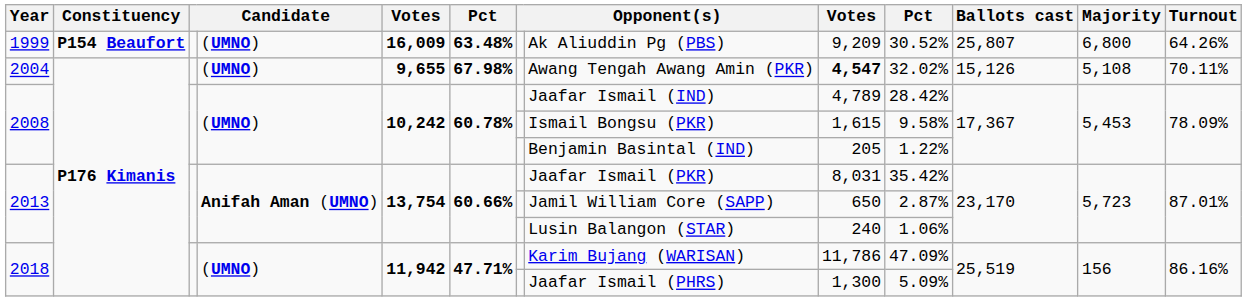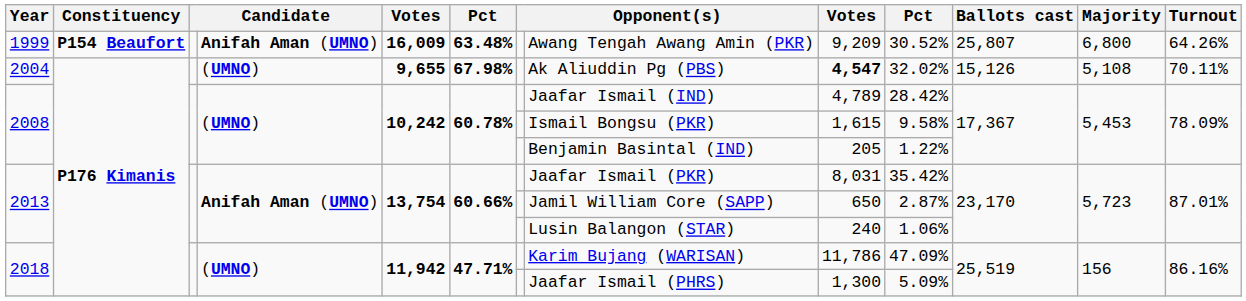 <table class="wikitable" style="margin:0.5em ; font-size:95%">
 <tr>
 <th>Year</th>
 <th>Constituency</th>
 <th colspan="2">Candidate</th>
 <th>Votes</th>
 <th>Pct</th>
 <th colspan=2>Opponent(s)</th>
 <th>Votes</th>
 <th>Pct</th>
 <th>Ballots cast</th>
 <th>Majority</th>
 <th>Turnout</th>
 </tr>
 <tr>
 <td><a href='#'>1999</a></td>
 <td><strong>P154 <a href='#'>Beaufort</a></strong></td>
 <td></td>
-<td> (<a href='#'><strong>UMNO</strong></a>)</td>
+<td><strong>Anifah Aman</strong> (<a href='#'><strong>UMNO</strong></a>)</td>
 <td align=right><strong>16,009</strong></td>
 <td><strong>63.48%</strong></td>
 <td bgcolor= ></td>
-<td>Ak Aliuddin Pg (<a href='#'>PBS</a>)</td>
+<td>Awang Tengah Awang Amin (<a href='#'>PKR</a>)</td>
 <td align=right>9,209</td>
 <td>30.52%</td>
 <td>25,807</td>
 <td>6,800</td>
 <td>64.26%</td>
 </tr>
 <tr>
 <td><a href='#'>2004</a></td>
 <td rowspan="9"><strong>P176 <a href='#'>Kimanis</a></strong></td>
 <td></td>
 <td> (<a href='#'><strong>UMNO</strong></a>)</td>
 <td align="right"><strong>9,655</strong></td>
 <td><strong>67.98%</strong></td>
 <td></td>
-<td>Awang Tengah Awang Amin (<a href='#'>PKR</a>)</td>
+<td>Ak Aliuddin Pg (<a href='#'>PBS</a>)</td>
 <td align="right"><strong>4,547</strong></td>
 <td>32.02%</td>
 <td>15,126</td>
 <td>5,108</td>
 <td>70.11%</td>
 </tr>
 <tr>
 <td rowspan="3"><a href='#'>2008</a></td>
 <td rowspan="3" ></td>
 <td rowspan="3"> (<a href='#'><strong>UMNO</strong></a>)</td>
 <td rowspan="3" align="right"><strong>10,242</strong></td>
 <td rowspan="3"><strong>60.78%</strong></td>
 <td></td>
 <td>Jaafar Ismail (<a href='#'>IND</a>)</td>
 <td align="right">4,789</td>
 <td>28.42%</td>
 <td rowspan="3">17,367</td>
 <td rowspan="3">5,453</td>
 <td rowspan="3">78.09%</td>
 </tr>
 <tr>
 <td></td>
 <td>Ismail Bongsu (<a href='#'>PKR</a>)</td>
 <td align="right">1,615</td>
 <td align="right">9.58%</td>
 </tr>
 <tr>
 <td></td>
 <td>Benjamin Basintal (<a href='#'>IND</a>)</td>
 <td align="right">205</td>
 <td align="right">1.22%</td>
 </tr>
 <tr>
 <td rowspan="3"><a href='#'>2013</a></td>
 <td rowspan="3" ></td>
 <td rowspan="3"><strong>Anifah Aman</strong> (<a href='#'><strong>UMNO</strong></a>)</td>
 <td rowspan="3" align="right"><strong>13,754</strong></td>
 <td rowspan="3"><strong>60.66%</strong></td>
 <td></td>
 <td>Jaafar Ismail (<a href='#'>PKR</a>)</td>
 <td align="right">8,031</td>
 <td>35.42%</td>
 <td rowspan="3">23,170</td>
 <td rowspan="3">5,723</td>
 <td rowspan="3">87.01%</td>
 </tr>
 <tr>
 <td bgcolor = ></td>
 <td>Jamil William Core (<a href='#'>SAPP</a>)</td>
 <td align="right">650</td>
 <td align="right">2.87%</td>
 </tr>
 <tr>
 <td bgcolor = ></td>
 <td>Lusin Balangon (<a href='#'>STAR</a>)</td>
 <td align="right">240</td>
 <td align="right">1.06%</td>
 </tr>
 <tr>
 <td rowspan="2"><a href='#'>2018</a></td>
 <td rowspan="2" ></td>
 <td rowspan="2"> (<a href='#'><strong>UMNO</strong></a>)</td>
 <td rowspan="2" align="right"><strong>11,942</strong></td>
 <td rowspan="2"><strong>47.71%</strong></td>
 <td></td>
 <td><a href='#'>Karim Bujang</a> (<a href='#'>WARISAN</a>)</td>
 <td align="right">11,786</td>
 <td>47.09%</td>
 <td rowspan="2">25,519</td>
 <td rowspan="2">156</td>
 <td rowspan="2">86.16%</td>
 </tr>
 <tr>
 <td bgcolor = ></td>
 <td>Jaafar Ismail (<a href='#'>PHRS</a>)</td>
 <td align="right">1,300</td>
 <td align="right">5.09%</td>
 </tr>
 </table>
